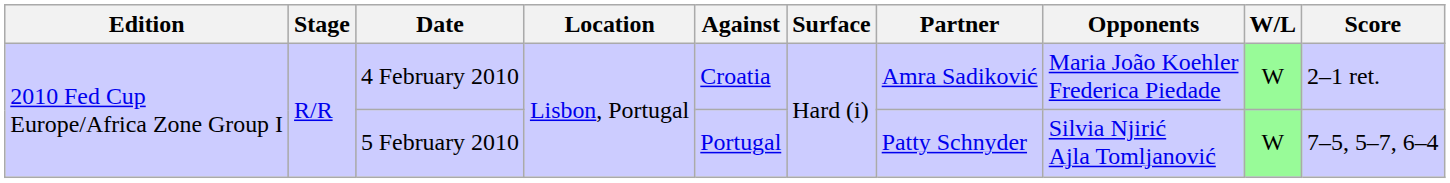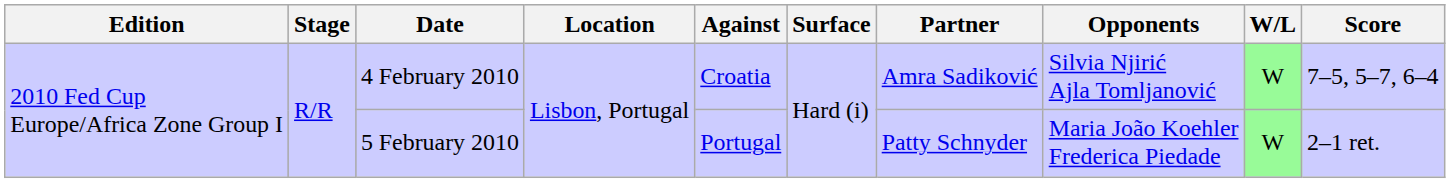 <table class=wikitable style=font-size:97%>
 <tr>
 <th>Edition</th>
 <th>Stage</th>
 <th>Date</th>
 <th>Location</th>
 <th>Against</th>
 <th>Surface</th>
 <th>Partner</th>
 <th>Opponents</th>
 <th>W/L</th>
 <th>Score</th>
 </tr>
 <tr style="background:#ccf;">
 <td rowspan="2"><a href='#'>2010 Fed Cup</a> <br> Europe/Africa Zone Group I</td>
 <td rowspan="2"><a href='#'>R/R</a></td>
 <td>4 February 2010</td>
 <td rowspan="2"><a href='#'>Lisbon</a>, Portugal</td>
 <td> <a href='#'>Croatia</a></td>
 <td rowspan="2">Hard (i)</td>
 <td> <a href='#'>Amra Sadiković</a></td>
-<td> <a href='#'>Maria João Koehler</a> <br>  <a href='#'>Frederica Piedade</a></td>
+<td> <a href='#'>Silvia Njirić</a> <br>  <a href='#'>Ajla Tomljanović</a></td>
 <td style="text-align:center; background:#98fb98;">W</td>
-<td>2–1 ret.</td>
+<td>7–5, 5–7, 6–4</td>
 </tr>
 <tr style="background:#ccf;">
 <td>5 February 2010</td>
 <td> <a href='#'>Portugal</a></td>
 <td> <a href='#'>Patty Schnyder</a></td>
-<td> <a href='#'>Silvia Njirić</a> <br>  <a href='#'>Ajla Tomljanović</a></td>
+<td> <a href='#'>Maria João Koehler</a> <br>  <a href='#'>Frederica Piedade</a></td>
 <td style="text-align:center; background:#98fb98;">W</td>
-<td>7–5, 5–7, 6–4</td>
+<td>2–1 ret.</td>
 </tr>
 </table>
